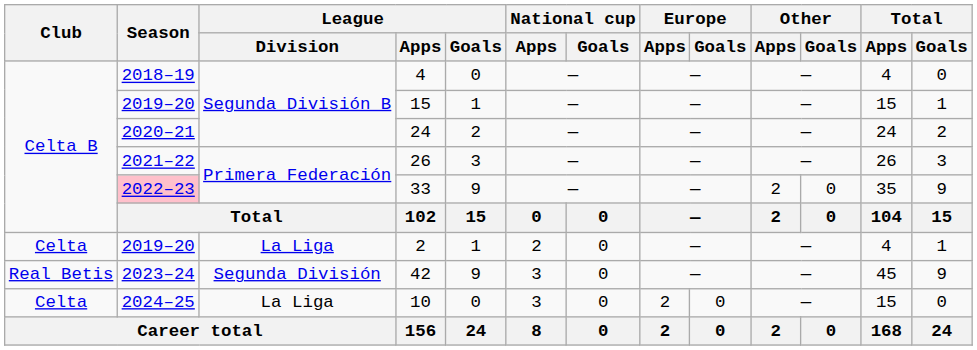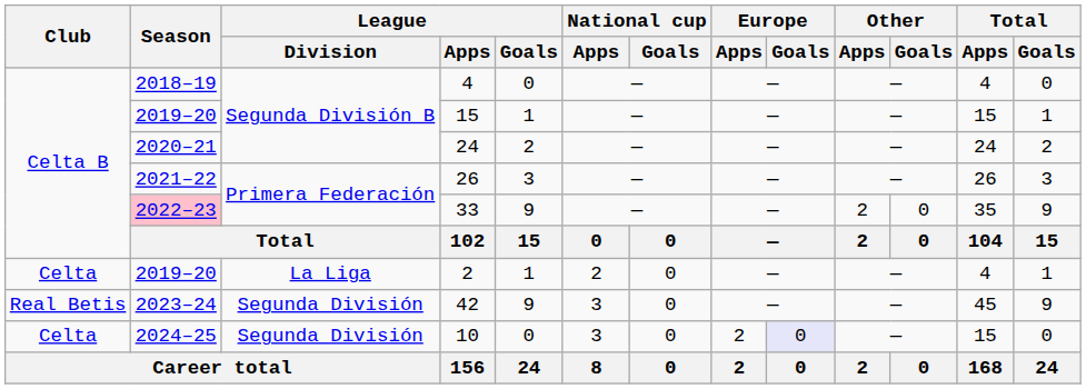 <table class="wikitable" style="text-align:center">
 <tr>
 <th rowspan="2">Club</th>
 <th rowspan="2">Season</th>
 <th colspan="3">League</th>
 <th colspan="2">National cup</th>
 <th colspan="2">Europe</th>
 <th colspan="2">Other</th>
 <th colspan="2">Total</th>
 </tr>
 <tr>
 <th>Division</th>
 <th>Apps</th>
 <th>Goals</th>
 <th>Apps</th>
 <th>Goals</th>
 <th>Apps</th>
 <th>Goals</th>
 <th>Apps</th>
 <th>Goals</th>
 <th>Apps</th>
 <th>Goals</th>
 </tr>
 <tr>
 <td rowspan="6"><a href='#'>Celta B</a></td>
 <td><a href='#'>2018–19</a></td>
 <td rowspan="3"><a href='#'>Segunda División B</a></td>
 <td>4</td>
 <td>0</td>
 <td colspan="2">—</td>
 <td colspan="2">—</td>
 <td colspan="2">—</td>
 <td>4</td>
 <td>0</td>
 </tr>
 <tr>
 <td><a href='#'>2019–20</a></td>
 <td>15</td>
 <td>1</td>
 <td colspan="2">—</td>
 <td colspan="2">—</td>
 <td colspan="2">—</td>
 <td>15</td>
 <td>1</td>
 </tr>
 <tr>
 <td><a href='#'>2020–21</a></td>
 <td>24</td>
 <td>2</td>
 <td colspan="2">—</td>
 <td colspan="2">—</td>
 <td colspan="2">—</td>
 <td>24</td>
 <td>2</td>
 </tr>
 <tr>
 <td><a href='#'>2021–22</a></td>
 <td rowspan="2"><a href='#'>Primera Federación</a></td>
 <td>26</td>
 <td>3</td>
 <td colspan="2">—</td>
 <td colspan="2">—</td>
 <td colspan="2">—</td>
 <td>26</td>
 <td>3</td>
 </tr>
 <tr>
 <td style="background: pink;"><a href='#'>2022–23</a></td>
 <td>33</td>
 <td>9</td>
 <td colspan="2">—</td>
 <td colspan="2">—</td>
 <td>2</td>
 <td>0</td>
 <td>35</td>
 <td>9</td>
 </tr>
 <tr>
 <th colspan="2">Total</th>
 <th>102</th>
 <th>15</th>
 <th>0</th>
 <th>0</th>
 <th colspan="2">—</th>
 <th>2</th>
 <th>0</th>
 <th>104</th>
 <th>15</th>
 </tr>
 <tr>
 <td><a href='#'>Celta</a></td>
 <td><a href='#'>2019–20</a></td>
 <td><a href='#'>La Liga</a></td>
 <td>2</td>
 <td>1</td>
 <td>2</td>
 <td>0</td>
 <td colspan="2">—</td>
 <td colspan="2">—</td>
 <td>4</td>
 <td>1</td>
 </tr>
 <tr>
 <td><a href='#'>Real Betis</a></td>
 <td><a href='#'>2023–24</a></td>
 <td><a href='#'>Segunda División</a></td>
 <td>42</td>
 <td>9</td>
 <td>3</td>
 <td>0</td>
 <td colspan="2">—</td>
 <td colspan="2">—</td>
 <td>45</td>
 <td>9</td>
 </tr>
 <tr>
 <td><a href='#'>Celta</a></td>
 <td><a href='#'>2024–25</a></td>
-<td>La Liga</td>
+<td><a href='#'>Segunda División</a></td>
 <td>10</td>
 <td>0</td>
 <td>3</td>
 <td>0</td>
 <td>2</td>
-<td>0</td>
+<td style="background: lavender;">0</td>
 <td colspan="2">—</td>
 <td>15</td>
 <td>0</td>
 </tr>
 <tr>
 <th colspan="3">Career total</th>
 <th>156</th>
 <th>24</th>
 <th>8</th>
 <th>0</th>
 <th>2</th>
 <th>0</th>
 <th>2</th>
 <th>0</th>
 <th>168</th>
 <th>24</th>
 </tr>
 </table>
